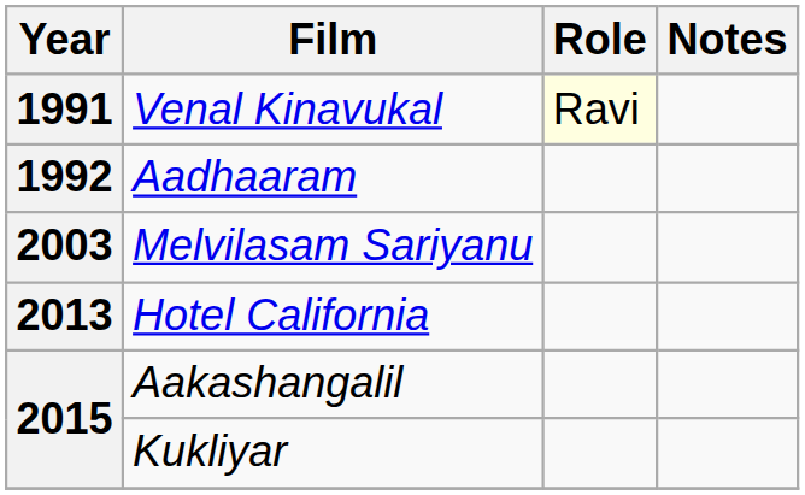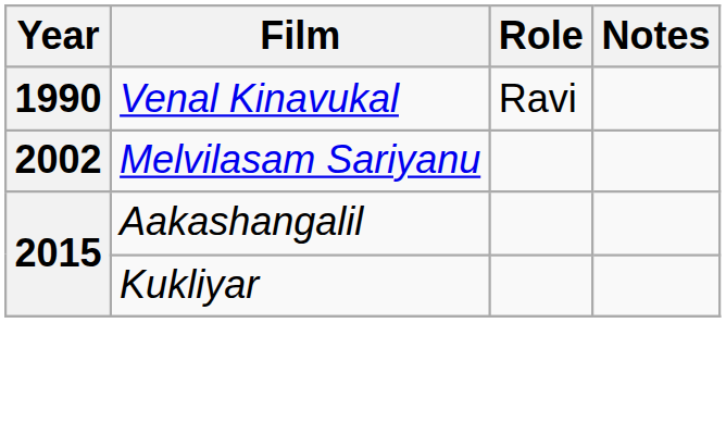 <table class="wikitable plainrowheaders sortable">
 <tr>
 <th>Year</th>
 <th>Film</th>
 <th>Role</th>
 <th class="unsortable">Notes</th>
 </tr>
 <tr>
-<th scope="row">1991</th>
+<th scope="row">1990</th>
 <td><em><a href='#'>Venal Kinavukal</a></em></td>
-<td style="background: lightyellow;">Ravi</td>
+<td>Ravi</td>
 <td></td>
 </tr>
 <tr>
-<th scope="row">1992</th>
-<td><em><a href='#'>Aadhaaram</a></em></td>
-<td></td>
-<td></td>
-</tr>
-<tr>
-<th scope="row">2003</th>
+<th scope="row">2002</th>
 <td><em><a href='#'>Melvilasam Sariyanu</a></em></td>
-<td></td>
-<td></td>
-</tr>
-<tr>
-<th scope="row">2013</th>
-<td><a href='#'><em>Hotel California</em></a></td>
 <td></td>
 <td></td>
 </tr>
 <tr>
 <th rowspan="2" scope="row">2015</th>
 <td><em>Aakashangalil</em></td>
 <td></td>
 <td></td>
 </tr>
 <tr>
 <td><em>Kukliyar</em></td>
 <td></td>
 <td></td>
 </tr>
 <tr>
 </tr>
 </table>
